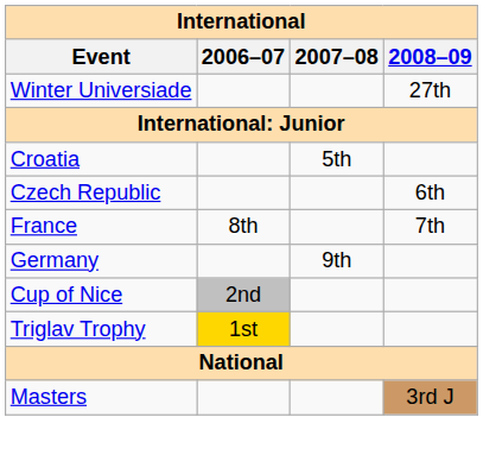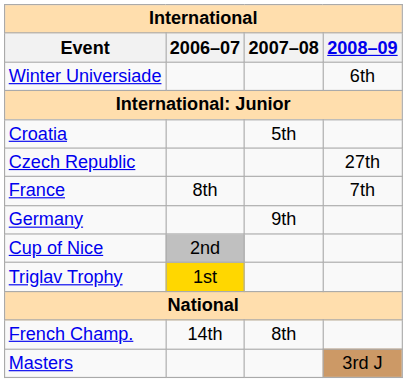 <table class="wikitable" style="text-align:center">
 <tr>
 <th style="background-color: #ffdead; " colspan=4 align=center>International</th>
 </tr>
 <tr>
 <th>Event</th>
 <th>2006–07</th>
 <th>2007–08</th>
 <th><a href='#'>2008–09</a></th>
 </tr>
 <tr>
 <td align=left><a href='#'>Winter Universiade</a></td>
 <td></td>
 <td></td>
-<td>27th</td>
+<td>6th</td>
 </tr>
 <tr>
 <th style="background-color: #ffdead; " colspan=4 align=center>International: Junior</th>
 </tr>
 <tr>
 <td align=left> <a href='#'>Croatia</a></td>
 <td></td>
 <td>5th</td>
 <td></td>
 </tr>
 <tr>
 <td align=left> <a href='#'>Czech Republic</a></td>
 <td></td>
 <td></td>
-<td>6th</td>
+<td>27th</td>
 </tr>
 <tr>
 <td align=left> <a href='#'>France</a></td>
 <td>8th</td>
 <td></td>
 <td>7th</td>
 </tr>
 <tr>
 <td align=left> <a href='#'>Germany</a></td>
 <td></td>
 <td>9th</td>
 <td></td>
 </tr>
 <tr>
 <td align=left><a href='#'>Cup of Nice</a></td>
 <td bgcolor=silver>2nd</td>
 <td></td>
 <td></td>
 </tr>
 <tr>
 <td align=left><a href='#'>Triglav Trophy</a></td>
 <td bgcolor=gold>1st</td>
 <td></td>
 <td></td>
 </tr>
 <tr>
 <th style="background-color: #ffdead; " colspan=4 align=center>National</th>
 </tr>
 <tr>
+<td align=left><a href='#'>French Champ.</a></td>
+<td>14th</td>
+<td>8th</td>
+<td></td>
+</tr>
+<tr>
 <td align="left"><a href='#'>Masters</a></td>
 <td></td>
 <td></td>
 <td bgcolor=cc9966>3rd J</td>
 </tr>
 </table>
